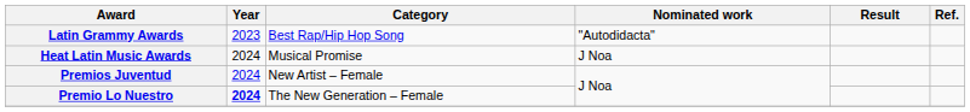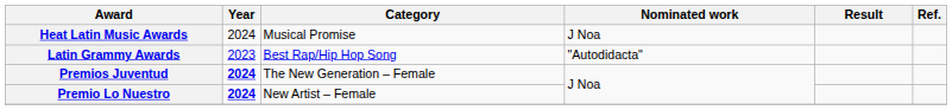 <table class="wikitable sortable plainrowheaders" style="width:95%;">
 <tr>
 <th style="width:20%;">Award</th>
 <th width=3%>Year</th>
 <th style="width:28%;">Category</th>
 <th style="width:23%;">Nominated work</th>
 <th style="width:9%;">Result</th>
 <th style="width:3%;">Ref.</th>
 </tr>
 <tr>
+<th scope="row"><a href='#'>Heat Latin Music Awards</a></th>
+<td align="center">2024</td>
+<td>Musical Promise</td>
+<td>J Noa</td>
+<td></td>
+<td align="center"></td>
+</tr>
+<tr>
 <th scope="row"><a href='#'>Latin Grammy Awards</a></th>
 <td align="center"><a href='#'>2023</a></td>
 <td><a href='#'>Best Rap/Hip Hop Song</a></td>
 <td>"Autodidacta"</td>
 <td></td>
 <td align="center"></td>
 </tr>
 <tr>
-<th scope="row"><a href='#'>Heat Latin Music Awards</a></th>
-<td align="center">2024</td>
-<td>Musical Promise</td>
-<td>J Noa</td>
-<td></td>
-<td align="center"></td>
-</tr>
-<tr>
 <th scope="row"><a href='#'>Premios Juventud</a></th>
-<td align="center"><a href='#'>2024</a></td>
-<td>New Artist – Female</td>
+<td align="center"><strong><a href='#'>2024</a></strong></td>
+<td>The New Generation – Female</td>
 <td rowspan="2">J Noa</td>
 <td></td>
 <td align="center"></td>
 </tr>
 <tr>
 <th scope="row"><a href='#'>Premio Lo Nuestro</a></th>
 <td align="center"><strong><a href='#'>2024</a></strong></td>
-<td>The New Generation – Female</td>
+<td>New Artist – Female</td>
 <td></td>
 <td align="center"></td>
 </tr>
 <tr>
 </tr>
 </table>
